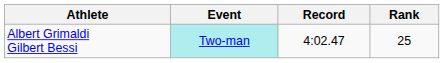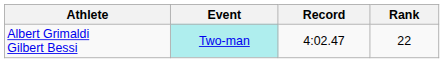 <table class=wikitable style="font-size:90%; text-align:center; width:40%">
 <tr>
 <th>Athlete</th>
 <th>Event</th>
 <th>Record</th>
 <th>Rank</th>
 </tr>
 <tr>
 <td align=left><a href='#'>Albert Grimaldi</a> <br> <a href='#'>Gilbert Bessi</a></td>
 <td style="background: paleturquoise;"><a href='#'>Two-man</a></td>
 <td>4:02.47</td>
-<td>25</td>
+<td>22</td>
 </tr>
 </table>
